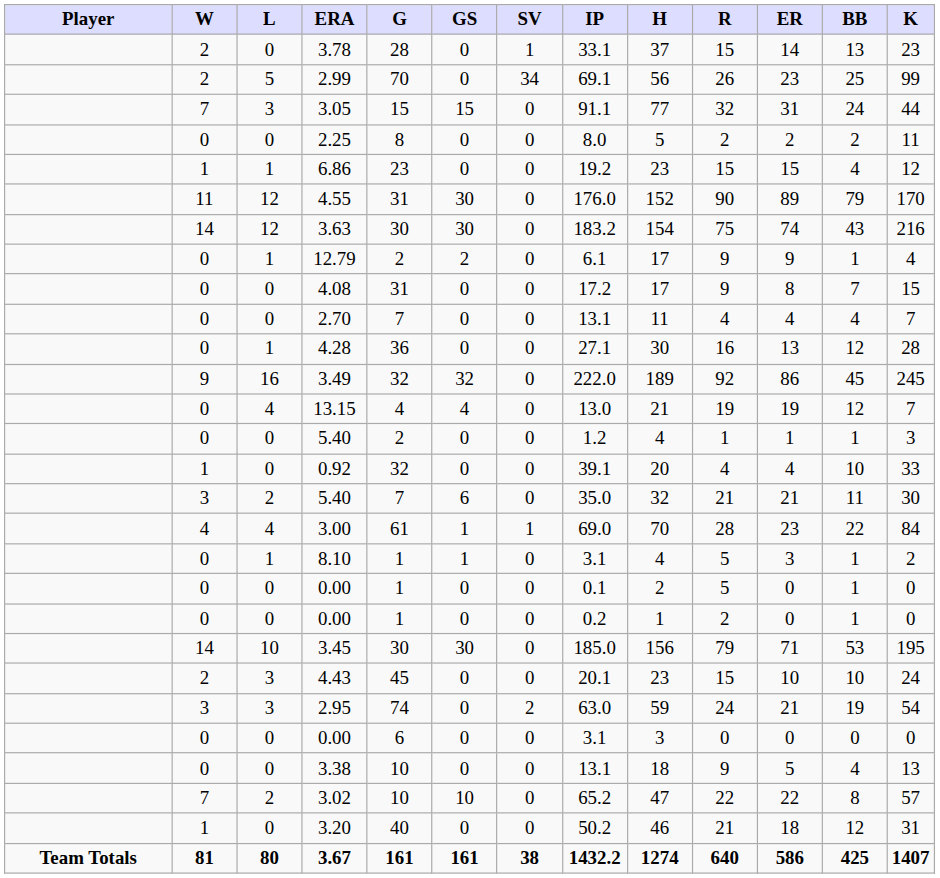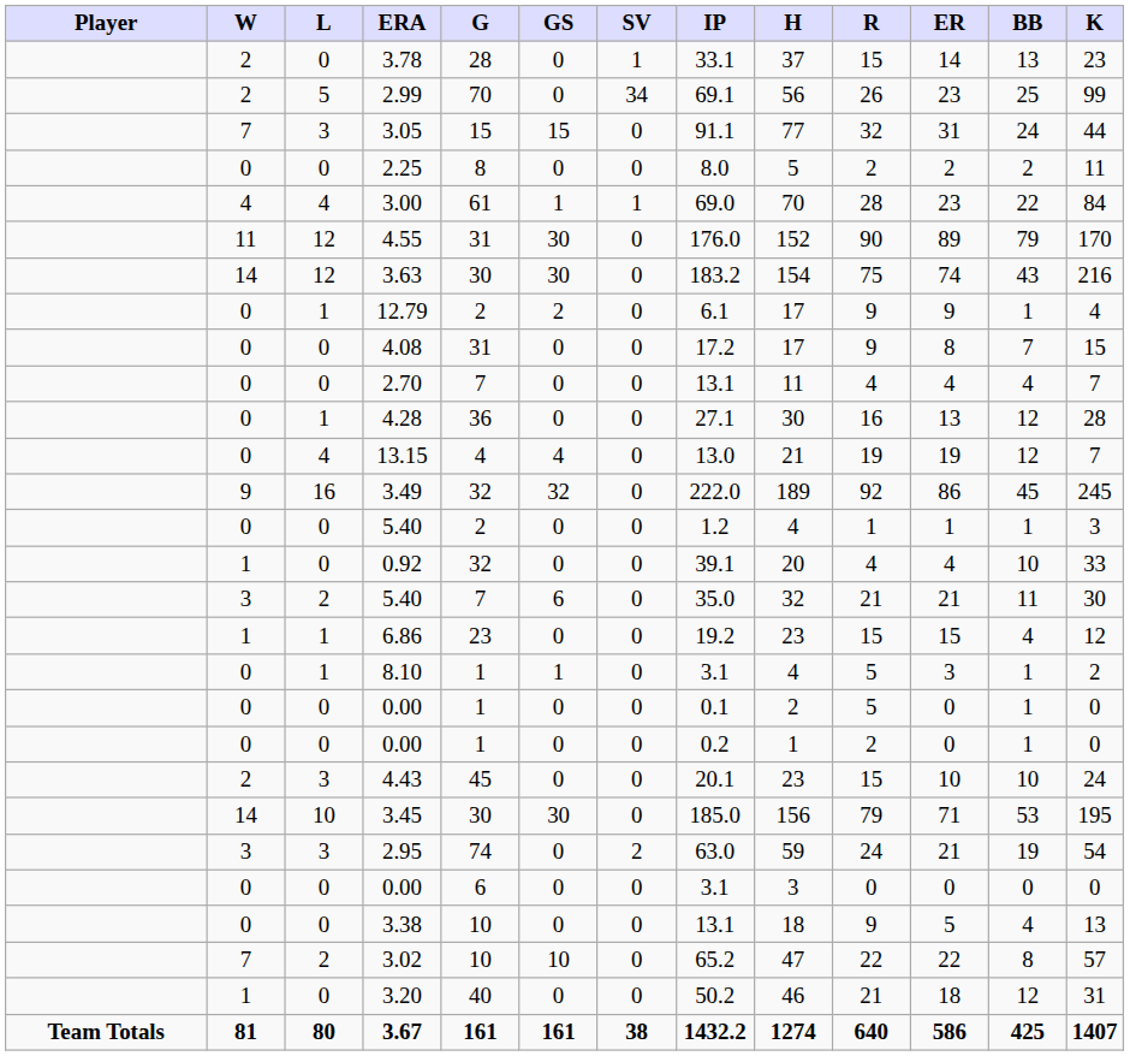 <table class="wikitable" style="text-align:center;">
 <tr>
 <th style="background:#ddf; width:18%;">Player</th>
 <th style="background:#ddf; width:7%;">W</th>
 <th style="background:#ddf; width:7%;">L</th>
 <th style="background:#ddf; width:7%;">ERA</th>
 <th style="background:#ddf; width:7%;">G</th>
 <th style="background:#ddf; width:7%;">GS</th>
 <th style="background:#ddf; width:7%;">SV</th>
 <th style="background:#ddf; width:7%;">IP</th>
 <th style="background:#ddf; width:7%;">H</th>
 <th style="background:#ddf; width:7%;">R</th>
 <th style="background:#ddf; width:7%;">ER</th>
 <th style="background:#ddf; width:7%;">BB</th>
 <th style="background:#ddf; width:7%;">K</th>
 </tr>
 <tr>
 <td align=left></td>
 <td>2</td>
 <td>0</td>
 <td>3.78</td>
 <td>28</td>
 <td>0</td>
 <td>1</td>
 <td>33.1</td>
 <td>37</td>
 <td>15</td>
 <td>14</td>
 <td>13</td>
 <td>23</td>
 </tr>
 <tr>
 <td align=left></td>
 <td>2</td>
 <td>5</td>
 <td>2.99</td>
 <td>70</td>
 <td>0</td>
 <td>34</td>
 <td>69.1</td>
 <td>56</td>
 <td>26</td>
 <td>23</td>
 <td>25</td>
 <td>99</td>
 </tr>
 <tr>
 <td align=left></td>
 <td>7</td>
 <td>3</td>
 <td>3.05</td>
 <td>15</td>
 <td>15</td>
 <td>0</td>
 <td>91.1</td>
 <td>77</td>
 <td>32</td>
 <td>31</td>
 <td>24</td>
 <td>44</td>
 </tr>
 <tr>
 <td align=left></td>
 <td>0</td>
 <td>0</td>
 <td>2.25</td>
 <td>8</td>
 <td>0</td>
 <td>0</td>
 <td>8.0</td>
 <td>5</td>
 <td>2</td>
 <td>2</td>
 <td>2</td>
 <td>11</td>
 </tr>
 <tr>
 <td align=left></td>
+<td>4</td>
+<td>4</td>
+<td>3.00</td>
+<td>61</td>
 <td>1</td>
 <td>1</td>
-<td>6.86</td>
+<td>69.0</td>
+<td>70</td>
+<td>28</td>
 <td>23</td>
-<td>0</td>
-<td>0</td>
-<td>19.2</td>
-<td>23</td>
-<td>15</td>
-<td>15</td>
-<td>4</td>
-<td>12</td>
+<td>22</td>
+<td>84</td>
 </tr>
 <tr>
 <td align=left></td>
 <td>11</td>
 <td>12</td>
 <td>4.55</td>
 <td>31</td>
 <td>30</td>
 <td>0</td>
 <td>176.0</td>
 <td>152</td>
 <td>90</td>
 <td>89</td>
 <td>79</td>
 <td>170</td>
 </tr>
 <tr>
 <td align=left></td>
 <td>14</td>
 <td>12</td>
 <td>3.63</td>
 <td>30</td>
 <td>30</td>
 <td>0</td>
 <td>183.2</td>
 <td>154</td>
 <td>75</td>
 <td>74</td>
 <td>43</td>
 <td>216</td>
 </tr>
 <tr>
 <td align=left></td>
 <td>0</td>
 <td>1</td>
 <td>12.79</td>
 <td>2</td>
 <td>2</td>
 <td>0</td>
 <td>6.1</td>
 <td>17</td>
 <td>9</td>
 <td>9</td>
 <td>1</td>
 <td>4</td>
 </tr>
 <tr>
 <td align=left></td>
 <td>0</td>
 <td>0</td>
 <td>4.08</td>
 <td>31</td>
 <td>0</td>
 <td>0</td>
 <td>17.2</td>
 <td>17</td>
 <td>9</td>
 <td>8</td>
 <td>7</td>
 <td>15</td>
 </tr>
 <tr>
 <td align=left></td>
 <td>0</td>
 <td>0</td>
 <td>2.70</td>
 <td>7</td>
 <td>0</td>
 <td>0</td>
 <td>13.1</td>
 <td>11</td>
 <td>4</td>
 <td>4</td>
 <td>4</td>
 <td>7</td>
 </tr>
 <tr>
 <td align=left></td>
 <td>0</td>
 <td>1</td>
 <td>4.28</td>
 <td>36</td>
 <td>0</td>
 <td>0</td>
 <td>27.1</td>
 <td>30</td>
 <td>16</td>
 <td>13</td>
 <td>12</td>
 <td>28</td>
 </tr>
 <tr>
 <td align=left></td>
+<td>0</td>
+<td>4</td>
+<td>13.15</td>
+<td>4</td>
+<td>4</td>
+<td>0</td>
+<td>13.0</td>
+<td>21</td>
+<td>19</td>
+<td>19</td>
+<td>12</td>
+<td>7</td>
+</tr>
+<tr>
+<td align=left></td>
 <td>9</td>
 <td>16</td>
 <td>3.49</td>
 <td>32</td>
 <td>32</td>
 <td>0</td>
 <td>222.0</td>
 <td>189</td>
 <td>92</td>
 <td>86</td>
 <td>45</td>
 <td>245</td>
-</tr>
-<tr>
-<td align=left></td>
-<td>0</td>
-<td>4</td>
-<td>13.15</td>
-<td>4</td>
-<td>4</td>
-<td>0</td>
-<td>13.0</td>
-<td>21</td>
-<td>19</td>
-<td>19</td>
-<td>12</td>
-<td>7</td>
 </tr>
 <tr>
 <td align=left></td>
 <td>0</td>
 <td>0</td>
 <td>5.40</td>
 <td>2</td>
 <td>0</td>
 <td>0</td>
 <td>1.2</td>
 <td>4</td>
 <td>1</td>
 <td>1</td>
 <td>1</td>
 <td>3</td>
 </tr>
 <tr>
 <td align=left></td>
 <td>1</td>
 <td>0</td>
 <td>0.92</td>
 <td>32</td>
 <td>0</td>
 <td>0</td>
 <td>39.1</td>
 <td>20</td>
 <td>4</td>
 <td>4</td>
 <td>10</td>
 <td>33</td>
 </tr>
 <tr>
 <td align=left></td>
 <td>3</td>
 <td>2</td>
 <td>5.40</td>
 <td>7</td>
 <td>6</td>
 <td>0</td>
 <td>35.0</td>
 <td>32</td>
 <td>21</td>
 <td>21</td>
 <td>11</td>
 <td>30</td>
 </tr>
 <tr>
 <td align=left></td>
-<td>4</td>
-<td>4</td>
-<td>3.00</td>
-<td>61</td>
 <td>1</td>
 <td>1</td>
-<td>69.0</td>
-<td>70</td>
-<td>28</td>
+<td>6.86</td>
 <td>23</td>
-<td>22</td>
-<td>84</td>
+<td>0</td>
+<td>0</td>
+<td>19.2</td>
+<td>23</td>
+<td>15</td>
+<td>15</td>
+<td>4</td>
+<td>12</td>
 </tr>
 <tr>
 <td align=left></td>
 <td>0</td>
 <td>1</td>
 <td>8.10</td>
 <td>1</td>
 <td>1</td>
 <td>0</td>
 <td>3.1</td>
 <td>4</td>
 <td>5</td>
 <td>3</td>
 <td>1</td>
 <td>2</td>
 </tr>
 <tr>
 <td align=left></td>
 <td>0</td>
 <td>0</td>
 <td>0.00</td>
 <td>1</td>
 <td>0</td>
 <td>0</td>
 <td>0.1</td>
 <td>2</td>
 <td>5</td>
 <td>0</td>
 <td>1</td>
 <td>0</td>
 </tr>
 <tr>
 <td align=left></td>
 <td>0</td>
 <td>0</td>
 <td>0.00</td>
 <td>1</td>
 <td>0</td>
 <td>0</td>
 <td>0.2</td>
 <td>1</td>
 <td>2</td>
 <td>0</td>
 <td>1</td>
 <td>0</td>
 </tr>
 <tr>
 <td align=left></td>
+<td>2</td>
+<td>3</td>
+<td>4.43</td>
+<td>45</td>
+<td>0</td>
+<td>0</td>
+<td>20.1</td>
+<td>23</td>
+<td>15</td>
+<td>10</td>
+<td>10</td>
+<td>24</td>
+</tr>
+<tr>
+<td align=left></td>
 <td>14</td>
 <td>10</td>
 <td>3.45</td>
 <td>30</td>
 <td>30</td>
 <td>0</td>
 <td>185.0</td>
 <td>156</td>
 <td>79</td>
 <td>71</td>
 <td>53</td>
 <td>195</td>
-</tr>
-<tr>
-<td align=left></td>
-<td>2</td>
-<td>3</td>
-<td>4.43</td>
-<td>45</td>
-<td>0</td>
-<td>0</td>
-<td>20.1</td>
-<td>23</td>
-<td>15</td>
-<td>10</td>
-<td>10</td>
-<td>24</td>
 </tr>
 <tr>
 <td align=left></td>
 <td>3</td>
 <td>3</td>
 <td>2.95</td>
 <td>74</td>
 <td>0</td>
 <td>2</td>
 <td>63.0</td>
 <td>59</td>
 <td>24</td>
 <td>21</td>
 <td>19</td>
 <td>54</td>
 </tr>
 <tr>
 <td align=left></td>
 <td>0</td>
 <td>0</td>
 <td>0.00</td>
 <td>6</td>
 <td>0</td>
 <td>0</td>
 <td>3.1</td>
 <td>3</td>
 <td>0</td>
 <td>0</td>
 <td>0</td>
 <td>0</td>
 </tr>
 <tr>
 <td align=left></td>
 <td>0</td>
 <td>0</td>
 <td>3.38</td>
 <td>10</td>
 <td>0</td>
 <td>0</td>
 <td>13.1</td>
 <td>18</td>
 <td>9</td>
 <td>5</td>
 <td>4</td>
 <td>13</td>
 </tr>
 <tr>
 <td align=left></td>
 <td>7</td>
 <td>2</td>
 <td>3.02</td>
 <td>10</td>
 <td>10</td>
 <td>0</td>
 <td>65.2</td>
 <td>47</td>
 <td>22</td>
 <td>22</td>
 <td>8</td>
 <td>57</td>
 </tr>
 <tr>
 <td align=left></td>
 <td>1</td>
 <td>0</td>
 <td>3.20</td>
 <td>40</td>
 <td>0</td>
 <td>0</td>
 <td>50.2</td>
 <td>46</td>
 <td>21</td>
 <td>18</td>
 <td>12</td>
 <td>31</td>
 </tr>
 <tr class="sortbottom">
 <td><strong>Team Totals</strong></td>
 <td><strong>81</strong></td>
 <td><strong>80</strong></td>
 <td><strong>3.67</strong></td>
 <td><strong>161</strong></td>
 <td><strong>161</strong></td>
 <td><strong>38</strong></td>
 <td><strong>1432.2</strong></td>
 <td><strong>1274</strong></td>
 <td><strong>640</strong></td>
 <td><strong>586</strong></td>
 <td><strong>425</strong></td>
 <td><strong>1407</strong></td>
 </tr>
 </table>
